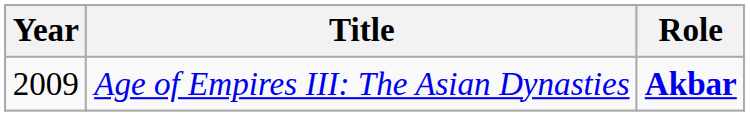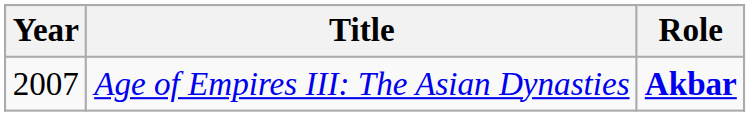 <table class="wikitable">
 <tr>
 <th>Year</th>
 <th>Title</th>
 <th>Role</th>
 </tr>
 <tr>
-<td>2009</td>
+<td>2007</td>
 <td><em><a href='#'>Age of Empires III: The Asian Dynasties</a></em></td>
 <td><strong><a href='#'>Akbar</a></strong></td>
 </tr>
 </table>
